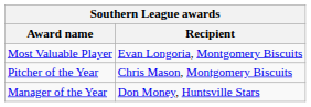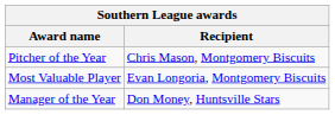 <table class="wikitable">
 <tr>
 <th colspan="2">Southern League awards</th>
 </tr>
 <tr>
 <th>Award name</th>
 <th>Recipient</th>
 </tr>
 <tr>
+<td><a href='#'>Pitcher of the Year</a></td>
+<td><a href='#'>Chris Mason</a>, <a href='#'>Montgomery Biscuits</a></td>
+</tr>
+<tr>
 <td><a href='#'>Most Valuable Player</a></td>
 <td><a href='#'>Evan Longoria</a>, <a href='#'>Montgomery Biscuits</a></td>
-</tr>
-<tr>
-<td><a href='#'>Pitcher of the Year</a></td>
-<td><a href='#'>Chris Mason</a>, <a href='#'>Montgomery Biscuits</a></td>
 </tr>
 <tr>
 <td><a href='#'>Manager of the Year</a></td>
 <td><a href='#'>Don Money</a>, <a href='#'>Huntsville Stars</a></td>
 </tr>
 </table>
